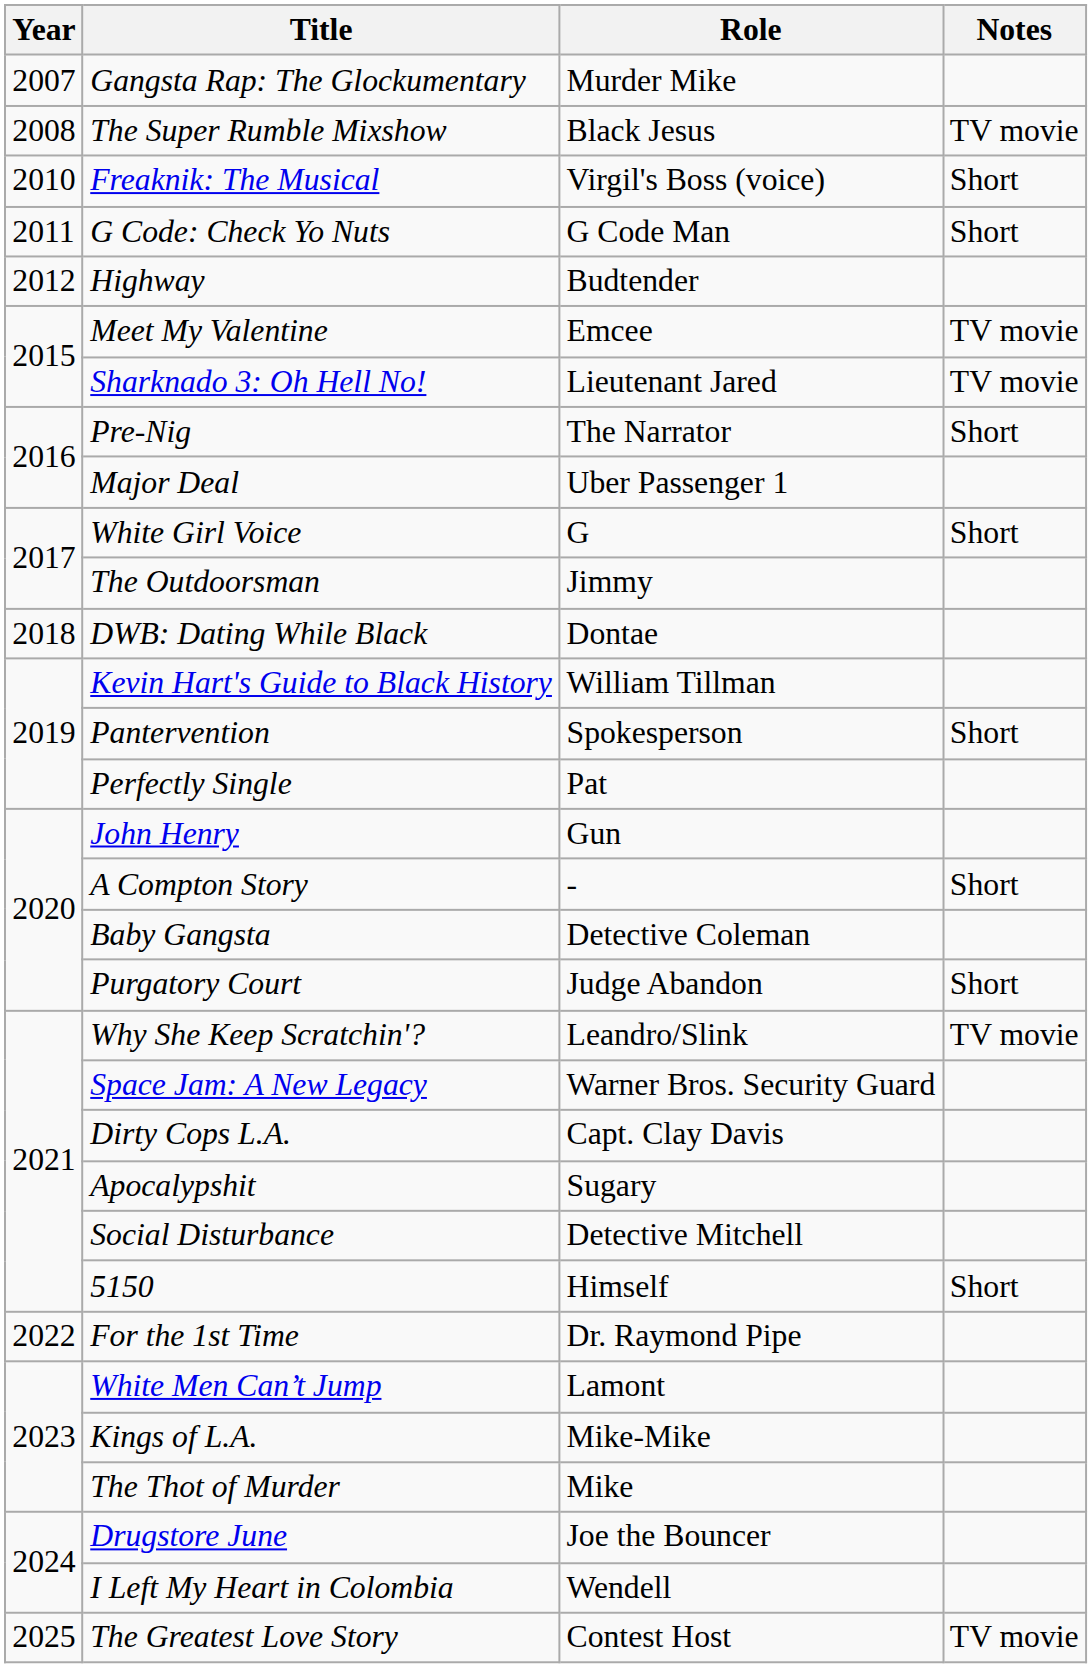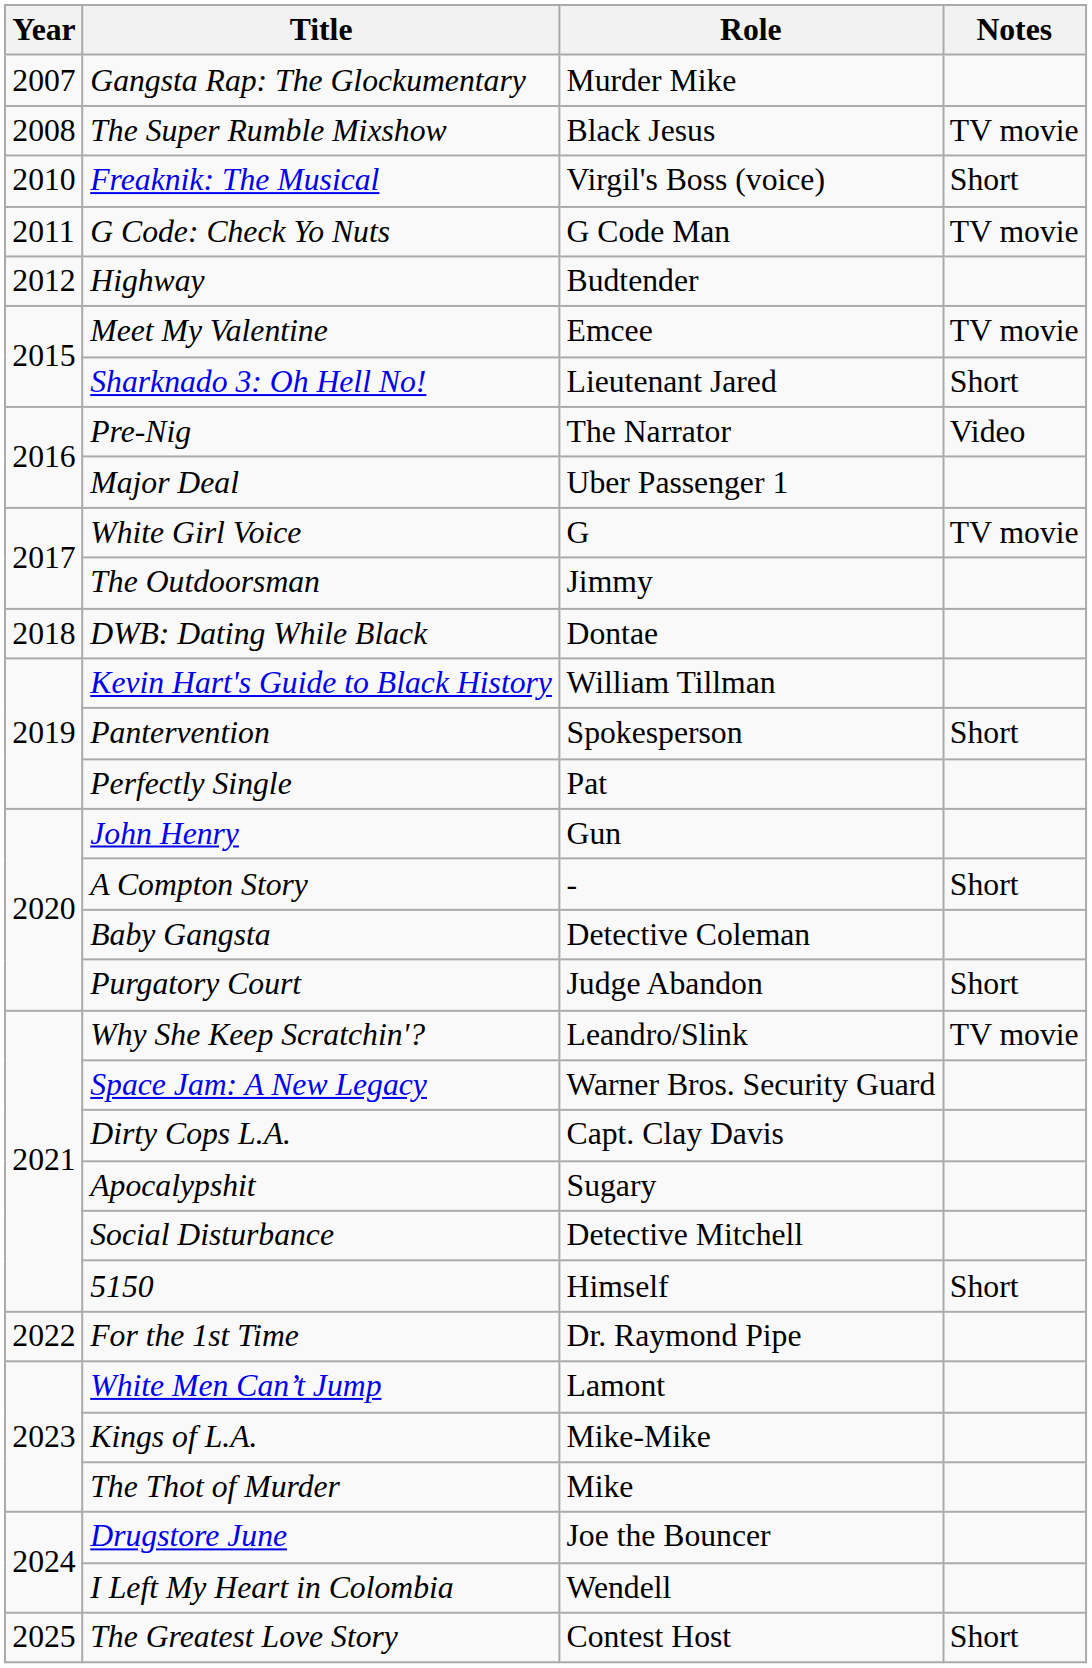 <table class="wikitable sortable">
 <tr>
 <th>Year</th>
 <th>Title</th>
 <th>Role</th>
 <th>Notes</th>
 </tr>
 <tr>
 <td>2007</td>
 <td><em>Gangsta Rap: The Glockumentary</em></td>
 <td>Murder Mike</td>
 <td></td>
 </tr>
 <tr>
 <td>2008</td>
 <td><em>The Super Rumble Mixshow</em></td>
 <td>Black Jesus</td>
 <td>TV movie</td>
 </tr>
 <tr>
 <td>2010</td>
 <td><em><a href='#'>Freaknik: The Musical</a></em></td>
 <td>Virgil's Boss (voice)</td>
 <td>Short</td>
 </tr>
 <tr>
 <td>2011</td>
 <td><em>G Code: Check Yo Nuts</em></td>
 <td>G Code Man</td>
-<td>Short</td>
+<td>TV movie</td>
 </tr>
 <tr>
 <td>2012</td>
 <td><em>Highway</em></td>
 <td>Budtender</td>
 <td></td>
 </tr>
 <tr>
 <td rowspan=2>2015</td>
 <td><em>Meet My Valentine</em></td>
 <td>Emcee</td>
 <td>TV movie</td>
 </tr>
 <tr>
 <td><em><a href='#'>Sharknado 3: Oh Hell No!</a></em></td>
 <td>Lieutenant Jared</td>
-<td>TV movie</td>
+<td>Short</td>
 </tr>
 <tr>
 <td rowspan=2>2016</td>
 <td><em>Pre-Nig</em></td>
 <td>The Narrator</td>
-<td>Short</td>
+<td>Video</td>
 </tr>
 <tr>
 <td><em>Major Deal</em></td>
 <td>Uber Passenger 1</td>
 <td></td>
 </tr>
 <tr>
 <td rowspan=2>2017</td>
 <td><em>White Girl Voice</em></td>
 <td>G</td>
-<td>Short</td>
+<td>TV movie</td>
 </tr>
 <tr>
 <td><em>The Outdoorsman</em></td>
 <td>Jimmy</td>
 <td></td>
 </tr>
 <tr>
 <td>2018</td>
 <td><em>DWB: Dating While Black</em></td>
 <td>Dontae</td>
 <td></td>
 </tr>
 <tr>
 <td rowspan=3>2019</td>
 <td><em><a href='#'>Kevin Hart's Guide to Black History</a></em></td>
 <td>William Tillman</td>
 <td></td>
 </tr>
 <tr>
 <td><em>Pantervention</em></td>
 <td>Spokesperson</td>
 <td>Short</td>
 </tr>
 <tr>
 <td><em>Perfectly Single</em></td>
 <td>Pat</td>
 <td></td>
 </tr>
 <tr>
 <td rowspan=4>2020</td>
 <td><em><a href='#'>John Henry</a></em></td>
 <td>Gun</td>
 <td></td>
 </tr>
 <tr>
 <td><em>A Compton Story</em></td>
 <td>-</td>
 <td>Short</td>
 </tr>
 <tr>
 <td><em>Baby Gangsta</em></td>
 <td>Detective Coleman</td>
 <td></td>
 </tr>
 <tr>
 <td><em>Purgatory Court</em></td>
 <td>Judge Abandon</td>
 <td>Short</td>
 </tr>
 <tr>
 <td rowspan=6>2021</td>
 <td><em>Why She Keep Scratchin'?</em></td>
 <td>Leandro/Slink</td>
 <td>TV movie</td>
 </tr>
 <tr>
 <td><em><a href='#'>Space Jam: A New Legacy</a></em></td>
 <td>Warner Bros. Security Guard</td>
 <td></td>
 </tr>
 <tr>
 <td><em>Dirty Cops L.A.</em></td>
 <td>Capt. Clay Davis</td>
 <td></td>
 </tr>
 <tr>
 <td><em>Apocalypshit</em></td>
 <td>Sugary</td>
 <td></td>
 </tr>
 <tr>
 <td><em>Social Disturbance</em></td>
 <td>Detective Mitchell</td>
 <td></td>
 </tr>
 <tr>
 <td><em>5150</em></td>
 <td>Himself</td>
 <td>Short</td>
 </tr>
 <tr>
 <td>2022</td>
 <td><em>For the 1st Time</em></td>
 <td>Dr. Raymond Pipe</td>
 <td></td>
 </tr>
 <tr>
 <td rowspan=3>2023</td>
 <td><em><a href='#'>White Men Can’t Jump</a></em></td>
 <td>Lamont</td>
 <td></td>
 </tr>
 <tr>
 <td><em>Kings of L.A.</em></td>
 <td>Mike-Mike</td>
 <td></td>
 </tr>
 <tr>
 <td><em>The Thot of Murder</em></td>
 <td>Mike</td>
 <td></td>
 </tr>
 <tr>
 <td rowspan=2>2024</td>
 <td><em><a href='#'>Drugstore June</a></em></td>
 <td>Joe the Bouncer</td>
 <td></td>
 </tr>
 <tr>
 <td><em>I Left My Heart in Colombia</em></td>
 <td>Wendell</td>
 <td></td>
 </tr>
 <tr>
 <td>2025</td>
 <td><em>The Greatest Love Story</em></td>
 <td>Contest Host</td>
-<td>TV movie</td>
+<td>Short</td>
 </tr>
 </table>
